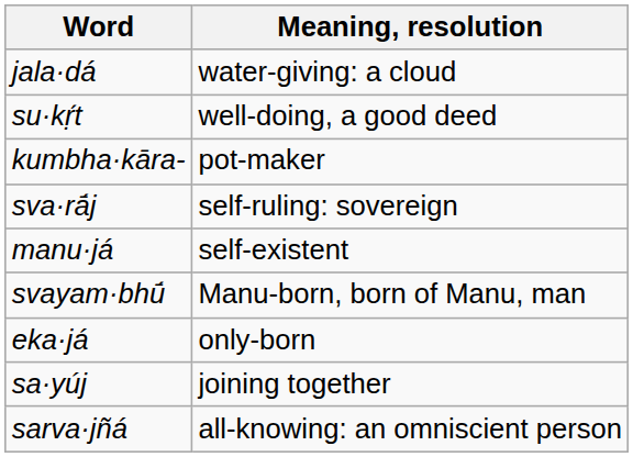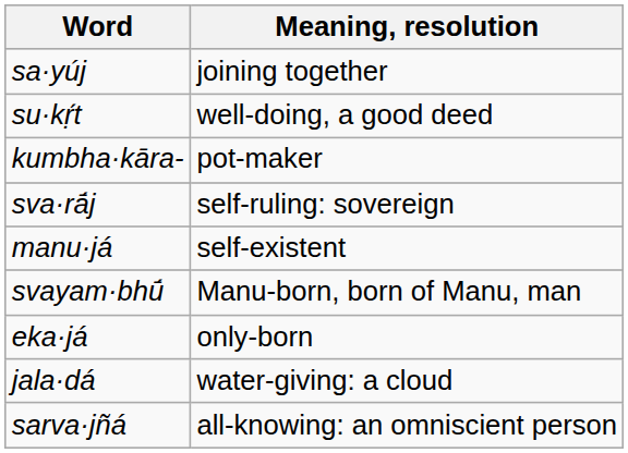 <table class="wikitable">
 <tr>
 <th>Word</th>
 <th>Meaning, resolution</th>
 </tr>
 <tr>
-<td><em>jala·dá</em></td>
-<td>water-giving: a cloud</td>
+<td><em>sa·yúj</em></td>
+<td>joining together</td>
 </tr>
 <tr>
 <td><em>su·kṛ́t</em></td>
 <td>well-doing, a good deed</td>
 </tr>
 <tr>
 <td><em>kumbha·kāra-</em></td>
 <td>pot-maker</td>
 </tr>
 <tr>
 <td><em>sva·rā́j</em></td>
 <td>self-ruling: sovereign</td>
 </tr>
 <tr>
 <td><em>manu·já</em></td>
 <td>self-existent</td>
 </tr>
 <tr>
 <td><em>svayam·bhū́</em></td>
 <td>Manu-born, born of Manu, man</td>
 </tr>
 <tr>
 <td><em>eka·já</em></td>
 <td>only-born</td>
 </tr>
 <tr>
-<td><em>sa·yúj</em></td>
-<td>joining together</td>
+<td><em>jala·dá</em></td>
+<td>water-giving: a cloud</td>
 </tr>
 <tr>
 <td><em>sarva·jñá</em></td>
 <td>all-knowing: an omniscient person</td>
 </tr>
 </table>
